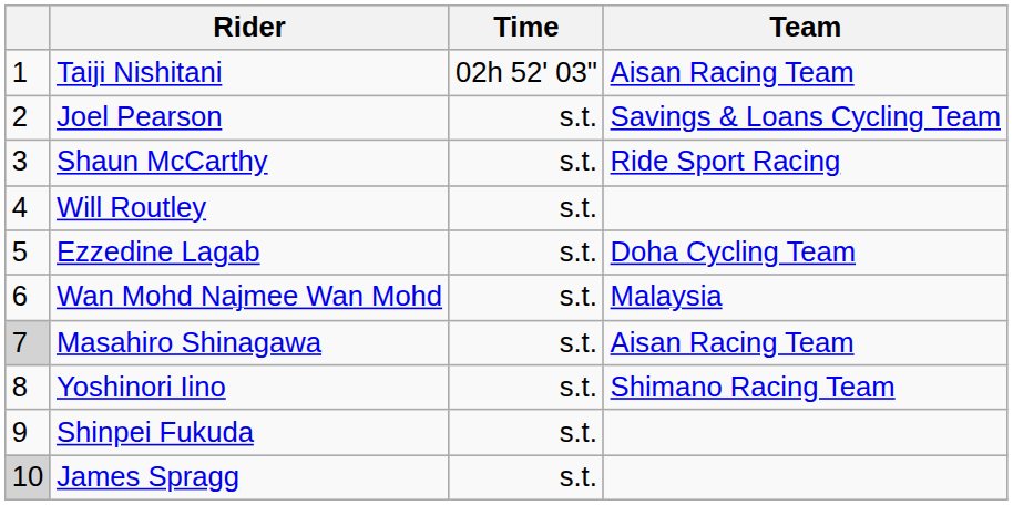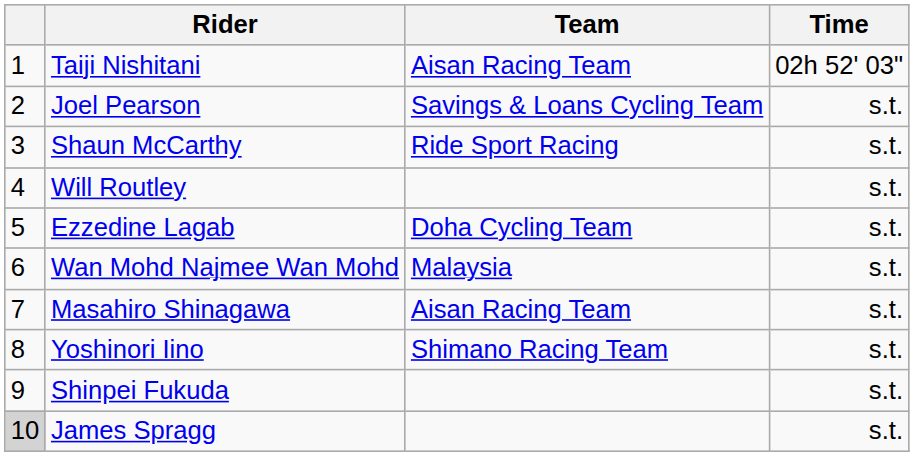 <table class=wikitable>
 <tr>
 <th></th>
 <th>Rider</th>
+<th>Team</th>
 <th>Time</th>
-<th>Team</th>
 </tr>
 <tr>
 <td>1</td>
 <td> <a href='#'>Taiji Nishitani</a></td>
+<td><a href='#'>Aisan Racing Team</a></td>
 <td align=right>02h 52' 03"</td>
-<td><a href='#'>Aisan Racing Team</a></td>
 </tr>
 <tr>
 <td>2</td>
 <td> <a href='#'>Joel Pearson</a></td>
+<td><a href='#'>Savings & Loans Cycling Team</a></td>
 <td align=right>s.t.</td>
-<td><a href='#'>Savings & Loans Cycling Team</a></td>
 </tr>
 <tr>
 <td>3</td>
 <td> <a href='#'>Shaun McCarthy</a></td>
+<td><a href='#'>Ride Sport Racing</a></td>
 <td align=right>s.t.</td>
-<td><a href='#'>Ride Sport Racing</a></td>
 </tr>
 <tr>
 <td>4</td>
 <td> <a href='#'>Will Routley</a></td>
+<td></td>
 <td align=right>s.t.</td>
-<td></td>
 </tr>
 <tr>
 <td>5</td>
 <td> <a href='#'>Ezzedine Lagab</a></td>
+<td><a href='#'>Doha Cycling Team</a></td>
 <td align=right>s.t.</td>
-<td><a href='#'>Doha Cycling Team</a></td>
 </tr>
 <tr>
 <td>6</td>
 <td> <a href='#'>Wan Mohd Najmee Wan Mohd</a></td>
+<td><a href='#'>Malaysia</a></td>
 <td align=right>s.t.</td>
-<td><a href='#'>Malaysia</a></td>
 </tr>
 <tr>
-<td style="background: lightgrey;">7</td>
+<td>7</td>
 <td> <a href='#'>Masahiro Shinagawa</a></td>
+<td><a href='#'>Aisan Racing Team</a></td>
 <td align=right>s.t.</td>
-<td><a href='#'>Aisan Racing Team</a></td>
 </tr>
 <tr>
 <td>8</td>
 <td> <a href='#'>Yoshinori Iino</a></td>
+<td><a href='#'>Shimano Racing Team</a></td>
 <td align=right>s.t.</td>
-<td><a href='#'>Shimano Racing Team</a></td>
 </tr>
 <tr>
 <td>9</td>
 <td> <a href='#'>Shinpei Fukuda</a></td>
+<td></td>
 <td align=right>s.t.</td>
-<td></td>
 </tr>
 <tr>
 <td style="background: lightgrey;">10</td>
 <td> <a href='#'>James Spragg</a></td>
+<td></td>
 <td align=right>s.t.</td>
-<td></td>
 </tr>
 </table>
